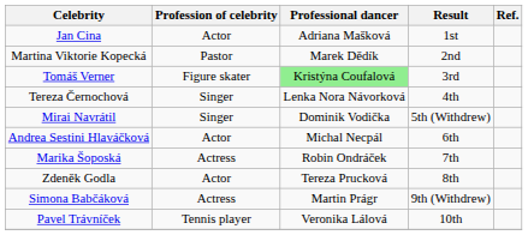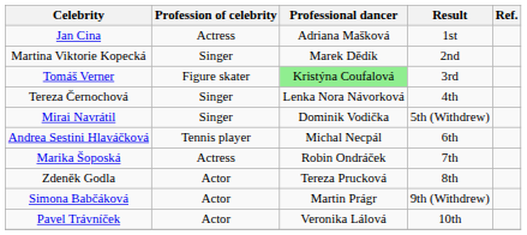 <table class="wikitable" style="text-align:center;">
 <tr>
 <th>Celebrity</th>
 <th>Profession of celebrity</th>
 <th>Professional dancer</th>
 <th>Result</th>
 <th>Ref.</th>
 </tr>
 <tr>
 <td><a href='#'>Jan Cina</a></td>
-<td>Actor</td>
+<td>Actress</td>
 <td>Adriana Mašková</td>
 <td>1st</td>
 <td></td>
 </tr>
 <tr>
 <td>Martina Viktorie Kopecká</td>
-<td>Pastor</td>
+<td>Singer</td>
 <td>Marek Dědík</td>
 <td>2nd</td>
 <td></td>
 </tr>
 <tr>
 <td><a href='#'>Tomáš Verner</a></td>
 <td>Figure skater</td>
 <td style="background: lightgreen;">Kristýna Coufalová</td>
 <td>3rd</td>
 <td></td>
 </tr>
 <tr>
 <td>Tereza Černochová</td>
 <td>Singer</td>
 <td>Lenka Nora Návorková</td>
 <td>4th</td>
 <td></td>
 </tr>
 <tr>
 <td><a href='#'>Mirai Navrátil</a></td>
 <td>Singer</td>
 <td>Dominik Vodička</td>
 <td>5th (Withdrew)</td>
 <td></td>
 </tr>
 <tr>
 <td><a href='#'>Andrea Sestini Hlaváčková</a></td>
-<td>Actor</td>
+<td>Tennis player</td>
 <td>Michal Necpál</td>
 <td>6th</td>
 <td></td>
 </tr>
 <tr>
 <td><a href='#'>Marika Šoposká</a></td>
 <td>Actress</td>
 <td>Robin Ondráček</td>
 <td>7th</td>
 <td></td>
 </tr>
 <tr>
 <td>Zdeněk Godla</td>
 <td>Actor</td>
 <td>Tereza Prucková</td>
 <td>8th</td>
 <td></td>
 </tr>
 <tr>
 <td><a href='#'>Simona Babčáková</a></td>
-<td>Actress</td>
+<td>Actor</td>
 <td>Martin Prágr</td>
 <td>9th (Withdrew)</td>
 <td></td>
 </tr>
 <tr>
 <td><a href='#'>Pavel Trávníček</a></td>
-<td>Tennis player</td>
+<td>Actor</td>
 <td>Veronika Lálová</td>
 <td>10th</td>
 <td></td>
 </tr>
 <tr>
 </tr>
 </table>
